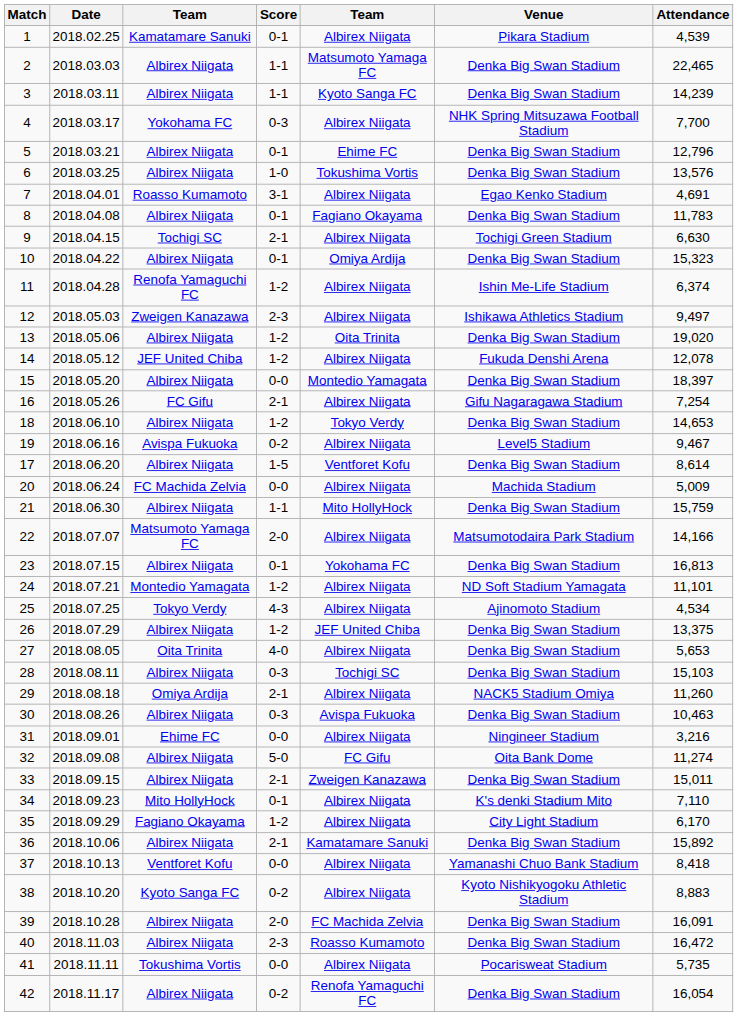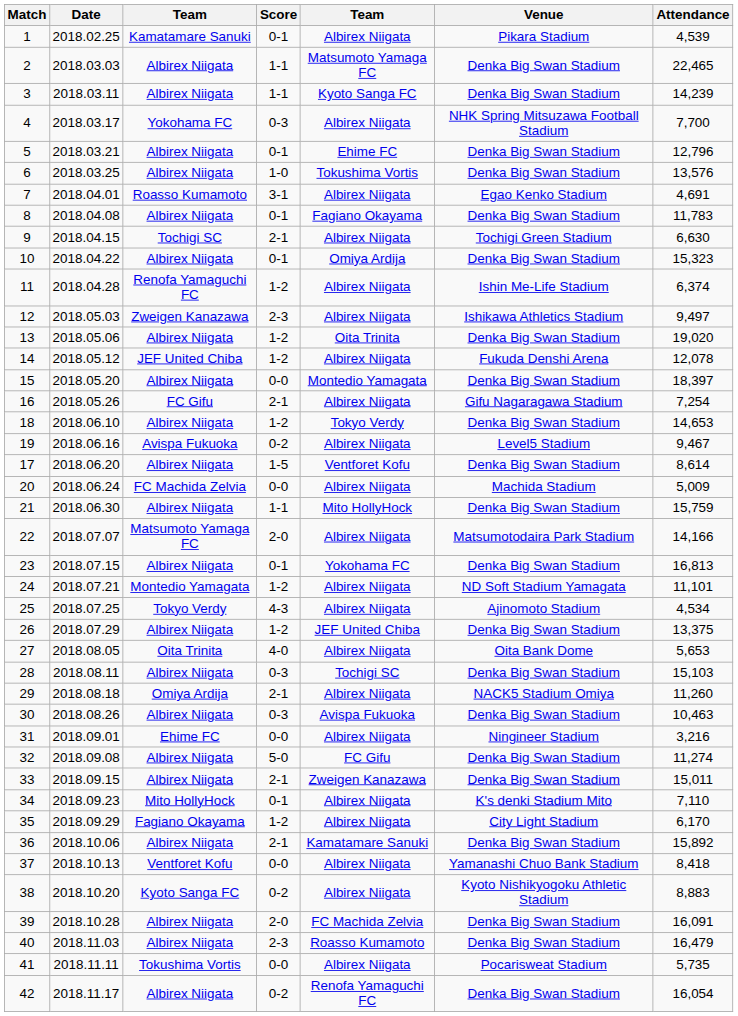 <table class="wikitable" style="text-align:center;">
 <tr>
 <th>Match</th>
 <th>Date</th>
 <th>Team</th>
 <th>Score</th>
 <th>Team</th>
 <th>Venue</th>
 <th>Attendance</th>
 </tr>
 <tr>
 <td>1</td>
 <td>2018.02.25</td>
 <td><a href='#'>Kamatamare Sanuki</a></td>
 <td>0-1</td>
 <td><a href='#'>Albirex Niigata</a></td>
 <td><a href='#'>Pikara Stadium</a></td>
 <td>4,539</td>
 </tr>
 <tr>
 <td>2</td>
 <td>2018.03.03</td>
 <td><a href='#'>Albirex Niigata</a></td>
 <td>1-1</td>
 <td><a href='#'>Matsumoto Yamaga FC</a></td>
 <td><a href='#'>Denka Big Swan Stadium</a></td>
 <td>22,465</td>
 </tr>
 <tr>
 <td>3</td>
 <td>2018.03.11</td>
 <td><a href='#'>Albirex Niigata</a></td>
 <td>1-1</td>
 <td><a href='#'>Kyoto Sanga FC</a></td>
 <td><a href='#'>Denka Big Swan Stadium</a></td>
 <td>14,239</td>
 </tr>
 <tr>
 <td>4</td>
 <td>2018.03.17</td>
 <td><a href='#'>Yokohama FC</a></td>
 <td>0-3</td>
 <td><a href='#'>Albirex Niigata</a></td>
 <td><a href='#'>NHK Spring Mitsuzawa Football Stadium</a></td>
 <td>7,700</td>
 </tr>
 <tr>
 <td>5</td>
 <td>2018.03.21</td>
 <td><a href='#'>Albirex Niigata</a></td>
 <td>0-1</td>
 <td><a href='#'>Ehime FC</a></td>
 <td><a href='#'>Denka Big Swan Stadium</a></td>
 <td>12,796</td>
 </tr>
 <tr>
 <td>6</td>
 <td>2018.03.25</td>
 <td><a href='#'>Albirex Niigata</a></td>
 <td>1-0</td>
 <td><a href='#'>Tokushima Vortis</a></td>
 <td><a href='#'>Denka Big Swan Stadium</a></td>
 <td>13,576</td>
 </tr>
 <tr>
 <td>7</td>
 <td>2018.04.01</td>
 <td><a href='#'>Roasso Kumamoto</a></td>
 <td>3-1</td>
 <td><a href='#'>Albirex Niigata</a></td>
 <td><a href='#'>Egao Kenko Stadium</a></td>
 <td>4,691</td>
 </tr>
 <tr>
 <td>8</td>
 <td>2018.04.08</td>
 <td><a href='#'>Albirex Niigata</a></td>
 <td>0-1</td>
 <td><a href='#'>Fagiano Okayama</a></td>
 <td><a href='#'>Denka Big Swan Stadium</a></td>
 <td>11,783</td>
 </tr>
 <tr>
 <td>9</td>
 <td>2018.04.15</td>
 <td><a href='#'>Tochigi SC</a></td>
 <td>2-1</td>
 <td><a href='#'>Albirex Niigata</a></td>
 <td><a href='#'>Tochigi Green Stadium</a></td>
 <td>6,630</td>
 </tr>
 <tr>
 <td>10</td>
 <td>2018.04.22</td>
 <td><a href='#'>Albirex Niigata</a></td>
 <td>0-1</td>
 <td><a href='#'>Omiya Ardija</a></td>
 <td><a href='#'>Denka Big Swan Stadium</a></td>
 <td>15,323</td>
 </tr>
 <tr>
 <td>11</td>
 <td>2018.04.28</td>
 <td><a href='#'>Renofa Yamaguchi FC</a></td>
 <td>1-2</td>
 <td><a href='#'>Albirex Niigata</a></td>
 <td><a href='#'>Ishin Me-Life Stadium</a></td>
 <td>6,374</td>
 </tr>
 <tr>
 <td>12</td>
 <td>2018.05.03</td>
 <td><a href='#'>Zweigen Kanazawa</a></td>
 <td>2-3</td>
 <td><a href='#'>Albirex Niigata</a></td>
 <td><a href='#'>Ishikawa Athletics Stadium</a></td>
 <td>9,497</td>
 </tr>
 <tr>
 <td>13</td>
 <td>2018.05.06</td>
 <td><a href='#'>Albirex Niigata</a></td>
 <td>1-2</td>
 <td><a href='#'>Oita Trinita</a></td>
 <td><a href='#'>Denka Big Swan Stadium</a></td>
 <td>19,020</td>
 </tr>
 <tr>
 <td>14</td>
 <td>2018.05.12</td>
 <td><a href='#'>JEF United Chiba</a></td>
 <td>1-2</td>
 <td><a href='#'>Albirex Niigata</a></td>
 <td><a href='#'>Fukuda Denshi Arena</a></td>
 <td>12,078</td>
 </tr>
 <tr>
 <td>15</td>
 <td>2018.05.20</td>
 <td><a href='#'>Albirex Niigata</a></td>
 <td>0-0</td>
 <td><a href='#'>Montedio Yamagata</a></td>
 <td><a href='#'>Denka Big Swan Stadium</a></td>
 <td>18,397</td>
 </tr>
 <tr>
 <td>16</td>
 <td>2018.05.26</td>
 <td><a href='#'>FC Gifu</a></td>
 <td>2-1</td>
 <td><a href='#'>Albirex Niigata</a></td>
 <td><a href='#'>Gifu Nagaragawa Stadium</a></td>
 <td>7,254</td>
 </tr>
 <tr>
 <td>18</td>
 <td>2018.06.10</td>
 <td><a href='#'>Albirex Niigata</a></td>
 <td>1-2</td>
 <td><a href='#'>Tokyo Verdy</a></td>
 <td><a href='#'>Denka Big Swan Stadium</a></td>
 <td>14,653</td>
 </tr>
 <tr>
 <td>19</td>
 <td>2018.06.16</td>
 <td><a href='#'>Avispa Fukuoka</a></td>
 <td>0-2</td>
 <td><a href='#'>Albirex Niigata</a></td>
 <td><a href='#'>Level5 Stadium</a></td>
 <td>9,467</td>
 </tr>
 <tr>
 <td>17</td>
 <td>2018.06.20</td>
 <td><a href='#'>Albirex Niigata</a></td>
 <td>1-5</td>
 <td><a href='#'>Ventforet Kofu</a></td>
 <td><a href='#'>Denka Big Swan Stadium</a></td>
 <td>8,614</td>
 </tr>
 <tr>
 <td>20</td>
 <td>2018.06.24</td>
 <td><a href='#'>FC Machida Zelvia</a></td>
 <td>0-0</td>
 <td><a href='#'>Albirex Niigata</a></td>
 <td><a href='#'>Machida Stadium</a></td>
 <td>5,009</td>
 </tr>
 <tr>
 <td>21</td>
 <td>2018.06.30</td>
 <td><a href='#'>Albirex Niigata</a></td>
 <td>1-1</td>
 <td><a href='#'>Mito HollyHock</a></td>
 <td><a href='#'>Denka Big Swan Stadium</a></td>
 <td>15,759</td>
 </tr>
 <tr>
 <td>22</td>
 <td>2018.07.07</td>
 <td><a href='#'>Matsumoto Yamaga FC</a></td>
 <td>2-0</td>
 <td><a href='#'>Albirex Niigata</a></td>
 <td><a href='#'>Matsumotodaira Park Stadium</a></td>
 <td>14,166</td>
 </tr>
 <tr>
 <td>23</td>
 <td>2018.07.15</td>
 <td><a href='#'>Albirex Niigata</a></td>
 <td>0-1</td>
 <td><a href='#'>Yokohama FC</a></td>
 <td><a href='#'>Denka Big Swan Stadium</a></td>
 <td>16,813</td>
 </tr>
 <tr>
 <td>24</td>
 <td>2018.07.21</td>
 <td><a href='#'>Montedio Yamagata</a></td>
 <td>1-2</td>
 <td><a href='#'>Albirex Niigata</a></td>
 <td><a href='#'>ND Soft Stadium Yamagata</a></td>
 <td>11,101</td>
 </tr>
 <tr>
 <td>25</td>
 <td>2018.07.25</td>
 <td><a href='#'>Tokyo Verdy</a></td>
 <td>4-3</td>
 <td><a href='#'>Albirex Niigata</a></td>
 <td><a href='#'>Ajinomoto Stadium</a></td>
 <td>4,534</td>
 </tr>
 <tr>
 <td>26</td>
 <td>2018.07.29</td>
 <td><a href='#'>Albirex Niigata</a></td>
 <td>1-2</td>
 <td><a href='#'>JEF United Chiba</a></td>
 <td><a href='#'>Denka Big Swan Stadium</a></td>
 <td>13,375</td>
 </tr>
 <tr>
 <td>27</td>
 <td>2018.08.05</td>
 <td><a href='#'>Oita Trinita</a></td>
 <td>4-0</td>
 <td><a href='#'>Albirex Niigata</a></td>
-<td><a href='#'>Denka Big Swan Stadium</a></td>
+<td><a href='#'>Oita Bank Dome</a></td>
 <td>5,653</td>
 </tr>
 <tr>
 <td>28</td>
 <td>2018.08.11</td>
 <td><a href='#'>Albirex Niigata</a></td>
 <td>0-3</td>
 <td><a href='#'>Tochigi SC</a></td>
 <td><a href='#'>Denka Big Swan Stadium</a></td>
 <td>15,103</td>
 </tr>
 <tr>
 <td>29</td>
 <td>2018.08.18</td>
 <td><a href='#'>Omiya Ardija</a></td>
 <td>2-1</td>
 <td><a href='#'>Albirex Niigata</a></td>
 <td><a href='#'>NACK5 Stadium Omiya</a></td>
 <td>11,260</td>
 </tr>
 <tr>
 <td>30</td>
 <td>2018.08.26</td>
 <td><a href='#'>Albirex Niigata</a></td>
 <td>0-3</td>
 <td><a href='#'>Avispa Fukuoka</a></td>
 <td><a href='#'>Denka Big Swan Stadium</a></td>
 <td>10,463</td>
 </tr>
 <tr>
 <td>31</td>
 <td>2018.09.01</td>
 <td><a href='#'>Ehime FC</a></td>
 <td>0-0</td>
 <td><a href='#'>Albirex Niigata</a></td>
 <td><a href='#'>Ningineer Stadium</a></td>
 <td>3,216</td>
 </tr>
 <tr>
 <td>32</td>
 <td>2018.09.08</td>
 <td><a href='#'>Albirex Niigata</a></td>
 <td>5-0</td>
 <td><a href='#'>FC Gifu</a></td>
-<td><a href='#'>Oita Bank Dome</a></td>
+<td><a href='#'>Denka Big Swan Stadium</a></td>
 <td>11,274</td>
 </tr>
 <tr>
 <td>33</td>
 <td>2018.09.15</td>
 <td><a href='#'>Albirex Niigata</a></td>
 <td>2-1</td>
 <td><a href='#'>Zweigen Kanazawa</a></td>
 <td><a href='#'>Denka Big Swan Stadium</a></td>
 <td>15,011</td>
 </tr>
 <tr>
 <td>34</td>
 <td>2018.09.23</td>
 <td><a href='#'>Mito HollyHock</a></td>
 <td>0-1</td>
 <td><a href='#'>Albirex Niigata</a></td>
 <td><a href='#'>K's denki Stadium Mito</a></td>
 <td>7,110</td>
 </tr>
 <tr>
 <td>35</td>
 <td>2018.09.29</td>
 <td><a href='#'>Fagiano Okayama</a></td>
 <td>1-2</td>
 <td><a href='#'>Albirex Niigata</a></td>
 <td><a href='#'>City Light Stadium</a></td>
 <td>6,170</td>
 </tr>
 <tr>
 <td>36</td>
 <td>2018.10.06</td>
 <td><a href='#'>Albirex Niigata</a></td>
 <td>2-1</td>
 <td><a href='#'>Kamatamare Sanuki</a></td>
 <td><a href='#'>Denka Big Swan Stadium</a></td>
 <td>15,892</td>
 </tr>
 <tr>
 <td>37</td>
 <td>2018.10.13</td>
 <td><a href='#'>Ventforet Kofu</a></td>
 <td>0-0</td>
 <td><a href='#'>Albirex Niigata</a></td>
 <td><a href='#'>Yamanashi Chuo Bank Stadium</a></td>
 <td>8,418</td>
 </tr>
 <tr>
 <td>38</td>
 <td>2018.10.20</td>
 <td><a href='#'>Kyoto Sanga FC</a></td>
 <td>0-2</td>
 <td><a href='#'>Albirex Niigata</a></td>
 <td><a href='#'>Kyoto Nishikyogoku Athletic Stadium</a></td>
 <td>8,883</td>
 </tr>
 <tr>
 <td>39</td>
 <td>2018.10.28</td>
 <td><a href='#'>Albirex Niigata</a></td>
 <td>2-0</td>
 <td><a href='#'>FC Machida Zelvia</a></td>
 <td><a href='#'>Denka Big Swan Stadium</a></td>
 <td>16,091</td>
 </tr>
 <tr>
 <td>40</td>
 <td>2018.11.03</td>
 <td><a href='#'>Albirex Niigata</a></td>
 <td>2-3</td>
 <td><a href='#'>Roasso Kumamoto</a></td>
 <td><a href='#'>Denka Big Swan Stadium</a></td>
-<td>16,472</td>
+<td>16,479</td>
 </tr>
 <tr>
 <td>41</td>
 <td>2018.11.11</td>
 <td><a href='#'>Tokushima Vortis</a></td>
 <td>0-0</td>
 <td><a href='#'>Albirex Niigata</a></td>
 <td><a href='#'>Pocarisweat Stadium</a></td>
 <td>5,735</td>
 </tr>
 <tr>
 <td>42</td>
 <td>2018.11.17</td>
 <td><a href='#'>Albirex Niigata</a></td>
 <td>0-2</td>
 <td><a href='#'>Renofa Yamaguchi FC</a></td>
 <td><a href='#'>Denka Big Swan Stadium</a></td>
 <td>16,054</td>
 </tr>
 </table>
